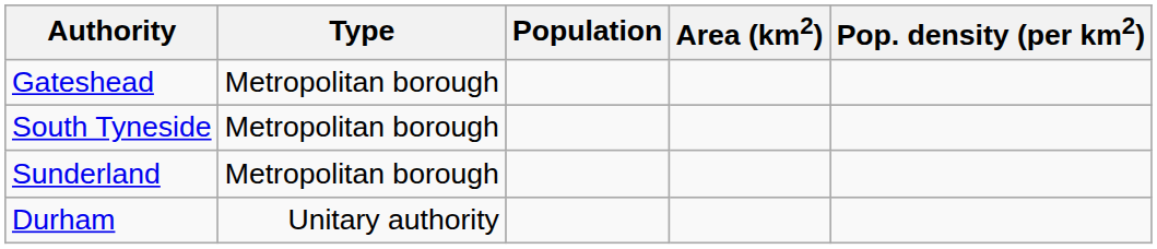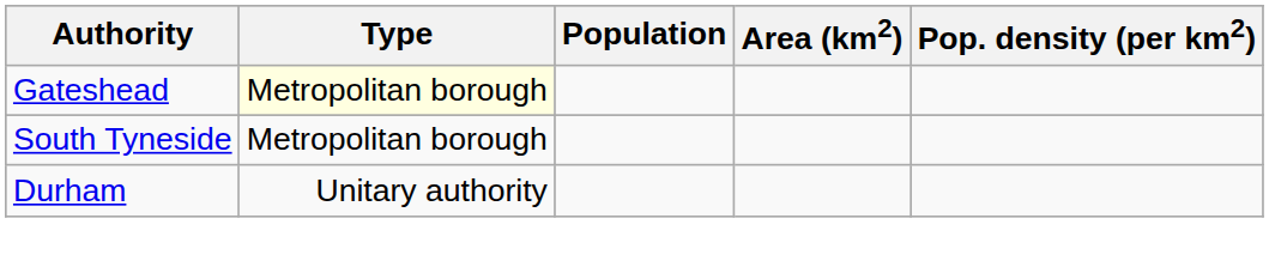 <table class="wikitable sortable" style="text-align:right">
 <tr>
 <th>Authority</th>
 <th>Type</th>
 <th>Population</th>
 <th>Area (km<sup>2</sup>)</th>
 <th>Pop. density (per km<sup>2</sup>)</th>
 </tr>
 <tr>
 <td align=left><a href='#'>Gateshead</a></td>
-<td>Metropolitan borough</td>
+<td style="background: lightyellow;">Metropolitan borough</td>
 <td></td>
 <td></td>
 <td></td>
 </tr>
 <tr>
 <td align=left><a href='#'>South Tyneside</a></td>
-<td>Metropolitan borough</td>
-<td></td>
-<td></td>
-<td></td>
-</tr>
-<tr>
-<td align=left><a href='#'>Sunderland</a></td>
 <td>Metropolitan borough</td>
 <td></td>
 <td></td>
 <td></td>
 </tr>
 <tr>
 <td align=left><a href='#'>Durham</a></td>
 <td>Unitary authority</td>
 <td></td>
 <td></td>
 <td></td>
 </tr>
 </table>
